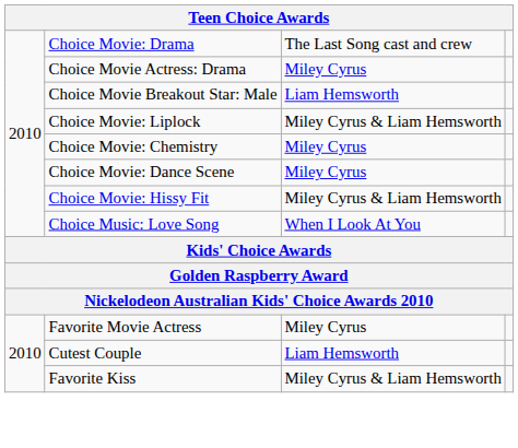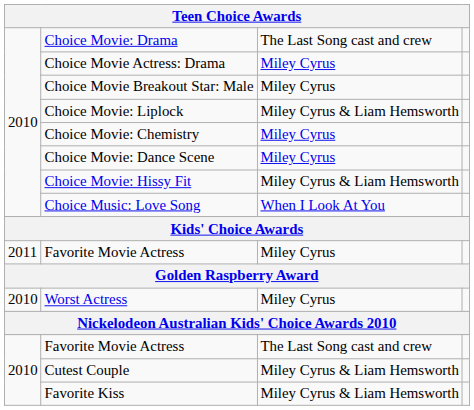 <table class="wikitable">
 <tr>
 <th colspan="4"><a href='#'>Teen Choice Awards</a></th>
 </tr>
 <tr>
 <td rowspan="8">2010</td>
 <td><a href='#'>Choice Movie: Drama</a></td>
 <td>The Last Song cast and crew</td>
 <td></td>
 </tr>
 <tr>
 <td>Choice Movie Actress: Drama</td>
 <td><a href='#'>Miley Cyrus</a></td>
 <td></td>
 </tr>
 <tr>
 <td>Choice Movie Breakout Star: Male</td>
-<td><a href='#'>Liam Hemsworth</a></td>
+<td>Miley Cyrus</td>
 <td></td>
 </tr>
 <tr>
 <td>Choice Movie: Liplock</td>
 <td>Miley Cyrus & Liam Hemsworth</td>
 <td></td>
 </tr>
 <tr>
 <td>Choice Movie: Chemistry</td>
 <td><a href='#'>Miley Cyrus</a></td>
 <td></td>
 </tr>
 <tr>
 <td>Choice Movie: Dance Scene</td>
 <td><a href='#'>Miley Cyrus</a></td>
 <td></td>
 </tr>
 <tr>
 <td><a href='#'>Choice Movie: Hissy Fit</a></td>
 <td>Miley Cyrus & Liam Hemsworth</td>
 <td></td>
 </tr>
 <tr>
 <td><a href='#'>Choice Music: Love Song</a></td>
 <td><a href='#'>When I Look At You</a></td>
 <td></td>
 </tr>
 <tr>
 <th colspan="4"><a href='#'>Kids' Choice Awards</a></th>
 </tr>
 <tr>
+<td rowspan=1>2011</td>
+<td>Favorite Movie Actress</td>
+<td>Miley Cyrus</td>
+<td></td>
+</tr>
+<tr>
 <th colspan="4"><a href='#'>Golden Raspberry Award</a></th>
+</tr>
+<tr>
+<td rowspan=1>2010</td>
+<td><a href='#'>Worst Actress</a></td>
+<td>Miley Cyrus</td>
+<td></td>
 </tr>
 <tr>
 <th colspan="4"><a href='#'>Nickelodeon Australian Kids' Choice Awards 2010</a></th>
 </tr>
 <tr>
 <td rowspan="4">2010</td>
 <td>Favorite Movie Actress</td>
-<td>Miley Cyrus</td>
+<td>The Last Song cast and crew</td>
 <td></td>
 </tr>
 <tr>
 <td>Cutest Couple</td>
-<td><a href='#'>Liam Hemsworth</a></td>
+<td>Miley Cyrus & Liam Hemsworth</td>
 <td></td>
 </tr>
 <tr>
 <td>Favorite Kiss</td>
 <td>Miley Cyrus & Liam Hemsworth</td>
 <td></td>
 </tr>
 </table>
